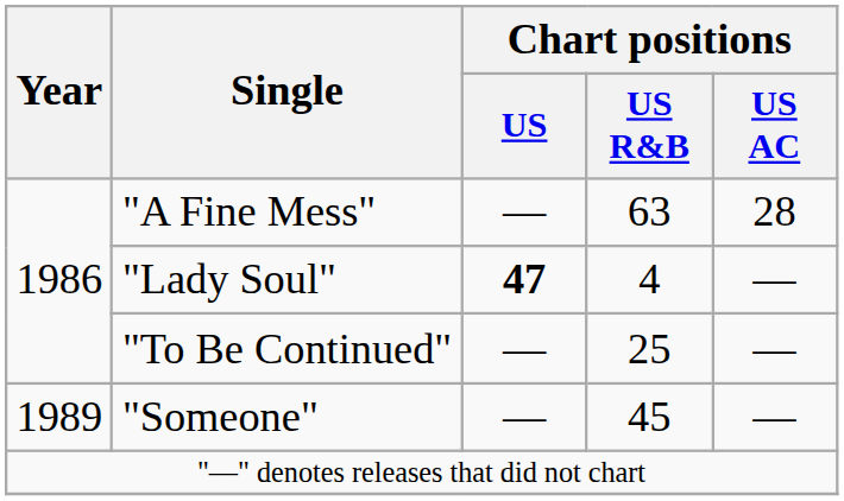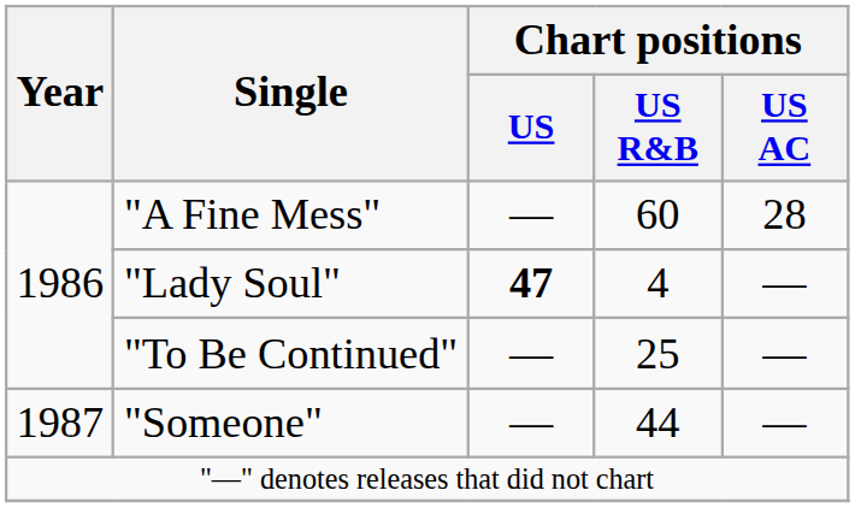 <table class="wikitable" style="text-align:center;">
 <tr>
 <th rowspan="2">Year</th>
 <th rowspan="2">Single</th>
 <th colspan="3">Chart positions</th>
 </tr>
 <tr style="font-size:smaller;">
 <th width="40"><a href='#'>US</a></th>
 <th width="40"><a href='#'>US<br>R&B</a></th>
 <th width="40"><a href='#'>US<br>AC</a></th>
 </tr>
 <tr>
 <td rowspan="3">1986</td>
 <td align="left">"A Fine Mess"</td>
 <td>—</td>
-<td>63</td>
+<td>60</td>
 <td>28</td>
 </tr>
 <tr>
 <td align="left">"Lady Soul"</td>
 <td><strong>47</strong></td>
 <td>4</td>
 <td>—</td>
 </tr>
 <tr>
 <td align="left">"To Be Continued"</td>
 <td>—</td>
 <td>25</td>
 <td>—</td>
 </tr>
 <tr>
-<td>1989</td>
+<td>1987</td>
 <td align="left">"Someone"</td>
 <td>—</td>
-<td>45</td>
+<td>44</td>
 <td>—</td>
 </tr>
 <tr>
 <td align="center" colspan="6" style="font-size:8pt">"—" denotes releases that did not chart</td>
 </tr>
 <tr>
 </tr>
 </table>
